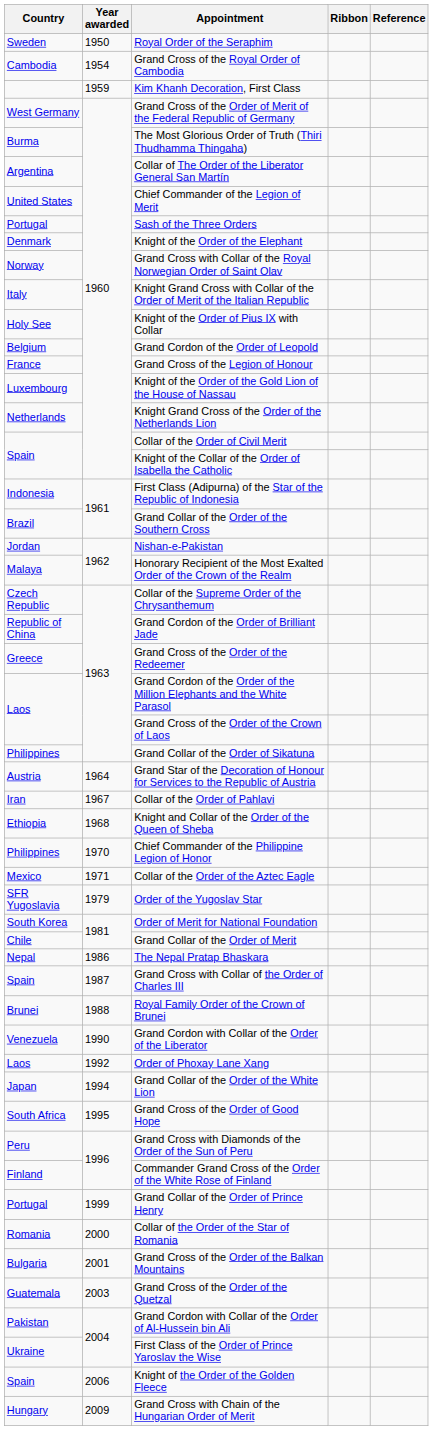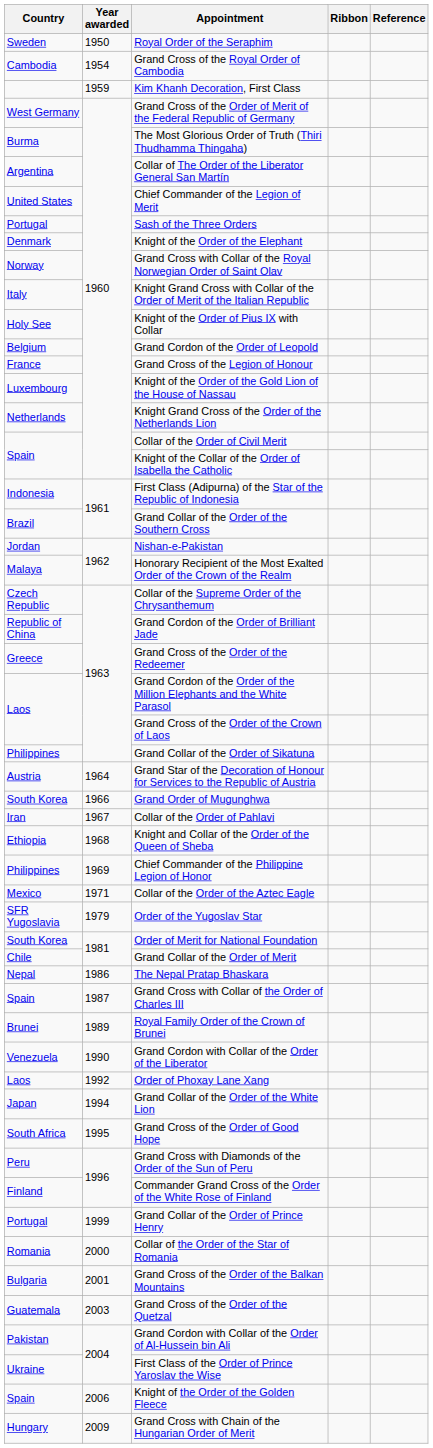 <table class="wikitable" width="100%">
 <tr>
 <th width="20%">Country</th>
 <th width="10%">Year awarded</th>
 <th width="60%">Appointment</th>
 <th width="5%">Ribbon</th>
 <th width="5%">Reference</th>
 </tr>
 <tr>
 <td> <a href='#'>Sweden</a></td>
 <td>1950</td>
 <td><a href='#'>Royal Order of the Seraphim</a></td>
 <td></td>
 <td></td>
 </tr>
 <tr>
 <td> <a href='#'>Cambodia</a></td>
 <td>1954</td>
 <td>Grand Cross of the <a href='#'>Royal Order of Cambodia</a></td>
 <td></td>
 <td></td>
 </tr>
 <tr>
 <td></td>
 <td>1959</td>
 <td><a href='#'>Kim Khanh Decoration</a>, First Class</td>
 <td></td>
 <td></td>
 </tr>
 <tr>
 <td> <a href='#'>West Germany</a></td>
 <td rowspan="15">1960</td>
 <td>Grand Cross of the <a href='#'>Order of Merit of the Federal Republic of Germany</a></td>
 <td></td>
 <td></td>
 </tr>
 <tr>
 <td> <a href='#'>Burma</a></td>
 <td>The Most Glorious Order of Truth (<a href='#'>Thiri Thudhamma Thingaha</a>)</td>
 <td></td>
 <td></td>
 </tr>
 <tr>
 <td> <a href='#'>Argentina</a></td>
 <td>Collar of <a href='#'>The Order of the Liberator General San Martín</a></td>
 <td></td>
 <td></td>
 </tr>
 <tr>
 <td> <a href='#'>United States</a></td>
 <td>Chief Commander of the <a href='#'>Legion of Merit</a></td>
 <td></td>
 <td></td>
 </tr>
 <tr>
 <td> <a href='#'>Portugal</a></td>
 <td><a href='#'>Sash of the Three Orders</a></td>
 <td></td>
 <td></td>
 </tr>
 <tr>
 <td> <a href='#'>Denmark</a></td>
 <td>Knight of the <a href='#'>Order of the Elephant</a></td>
 <td></td>
 <td></td>
 </tr>
 <tr>
 <td> <a href='#'>Norway</a></td>
 <td>Grand Cross with Collar of the <a href='#'>Royal Norwegian Order of Saint Olav</a></td>
 <td></td>
 <td></td>
 </tr>
 <tr>
 <td> <a href='#'>Italy</a></td>
 <td>Knight Grand Cross with Collar of the <a href='#'>Order of Merit of the Italian Republic</a></td>
 <td></td>
 <td></td>
 </tr>
 <tr>
 <td> <a href='#'>Holy See</a></td>
 <td>Knight of the <a href='#'>Order of Pius IX</a> with Collar</td>
 <td></td>
 <td></td>
 </tr>
 <tr>
 <td> <a href='#'>Belgium</a></td>
 <td>Grand Cordon of the <a href='#'>Order of Leopold</a></td>
 <td></td>
 <td></td>
 </tr>
 <tr>
 <td> <a href='#'>France</a></td>
 <td>Grand Cross of the <a href='#'>Legion of Honour</a></td>
 <td></td>
 <td></td>
 </tr>
 <tr>
 <td> <a href='#'>Luxembourg</a></td>
 <td>Knight of the <a href='#'>Order of the Gold Lion of the House of Nassau</a></td>
 <td></td>
 <td></td>
 </tr>
 <tr>
 <td> <a href='#'>Netherlands</a></td>
 <td>Knight Grand Cross of the <a href='#'>Order of the Netherlands Lion</a></td>
 <td></td>
 <td></td>
 </tr>
 <tr>
 <td rowspan="2"> <a href='#'>Spain</a></td>
 <td>Collar of the <a href='#'>Order of Civil Merit</a></td>
 <td></td>
 <td></td>
 </tr>
 <tr>
 <td>Knight of the Collar of the <a href='#'>Order of Isabella the Catholic</a></td>
 <td></td>
 <td></td>
 </tr>
 <tr>
 <td> <a href='#'>Indonesia</a></td>
 <td rowspan="2">1961</td>
 <td>First Class (Adipurna) of the <a href='#'>Star of the Republic of Indonesia</a></td>
 <td></td>
 <td></td>
 </tr>
 <tr>
 <td> <a href='#'>Brazil</a></td>
 <td>Grand Collar of the <a href='#'>Order of the Southern Cross</a></td>
 <td></td>
 <td></td>
 </tr>
 <tr>
 <td> <a href='#'>Jordan</a></td>
 <td rowspan="2">1962</td>
 <td><a href='#'>Nishan-e-Pakistan</a></td>
 <td></td>
 <td></td>
 </tr>
 <tr>
 <td> <a href='#'>Malaya</a></td>
 <td>Honorary Recipient of the Most Exalted <a href='#'>Order of the Crown of the Realm</a></td>
 <td></td>
 <td></td>
 </tr>
 <tr>
 <td> <a href='#'>Czech Republic</a></td>
 <td rowspan="6">1963</td>
 <td>Collar of the <a href='#'>Supreme Order of the Chrysanthemum</a></td>
 <td></td>
 <td></td>
 </tr>
 <tr>
 <td> <a href='#'>Republic of China</a></td>
 <td>Grand Cordon of the <a href='#'>Order of Brilliant Jade</a></td>
 <td></td>
 <td></td>
 </tr>
 <tr>
 <td> <a href='#'>Greece</a></td>
 <td>Grand Cross of the <a href='#'>Order of the Redeemer</a></td>
 <td></td>
 <td></td>
 </tr>
 <tr>
 <td rowspan="2"> <a href='#'>Laos</a></td>
 <td>Grand Cordon of the <a href='#'>Order of the Million Elephants and the White Parasol</a></td>
 <td></td>
 <td></td>
 </tr>
 <tr>
 <td>Grand Cross of the <a href='#'>Order of the Crown of Laos</a></td>
 <td></td>
 <td></td>
 </tr>
 <tr>
 <td> <a href='#'>Philippines</a></td>
 <td>Grand Collar of the <a href='#'>Order of Sikatuna</a></td>
 <td></td>
 <td></td>
 </tr>
 <tr>
 <td> <a href='#'>Austria</a></td>
 <td>1964</td>
 <td>Grand Star of the <a href='#'>Decoration of Honour for Services to the Republic of Austria</a></td>
 <td></td>
 <td></td>
 </tr>
 <tr>
+<td> <a href='#'>South Korea</a></td>
+<td>1966</td>
+<td><a href='#'>Grand Order of Mugunghwa</a></td>
+<td></td>
+<td></td>
+</tr>
+<tr>
 <td> <a href='#'>Iran</a></td>
 <td>1967</td>
 <td>Collar of the <a href='#'>Order of Pahlavi</a></td>
 <td></td>
 <td></td>
 </tr>
 <tr>
 <td> <a href='#'>Ethiopia</a></td>
 <td>1968</td>
 <td>Knight and Collar of the <a href='#'>Order of the Queen of Sheba</a></td>
 <td></td>
 <td></td>
 </tr>
 <tr>
 <td> <a href='#'>Philippines</a></td>
-<td>1970</td>
+<td>1969</td>
 <td>Chief Commander of the <a href='#'>Philippine Legion of Honor</a></td>
 <td></td>
 <td></td>
 </tr>
 <tr>
 <td> <a href='#'>Mexico</a></td>
 <td>1971</td>
 <td>Collar of the <a href='#'>Order of the Aztec Eagle</a></td>
 <td></td>
 <td></td>
 </tr>
 <tr>
 <td> <a href='#'>SFR Yugoslavia</a></td>
 <td>1979</td>
 <td><a href='#'>Order of the Yugoslav Star</a></td>
 <td></td>
 <td></td>
 </tr>
 <tr>
 <td> <a href='#'>South Korea</a></td>
 <td rowspan="2">1981</td>
 <td><a href='#'>Order of Merit for National Foundation</a></td>
 <td></td>
 <td></td>
 </tr>
 <tr>
 <td> <a href='#'>Chile</a></td>
 <td>Grand Collar of the <a href='#'>Order of Merit</a></td>
 <td></td>
 <td></td>
 </tr>
 <tr>
 <td> <a href='#'>Nepal</a></td>
 <td>1986</td>
 <td><a href='#'>The Nepal Pratap Bhaskara</a></td>
 <td></td>
 <td></td>
 </tr>
 <tr>
 <td> <a href='#'>Spain</a></td>
 <td>1987</td>
 <td>Grand Cross with Collar of <a href='#'>the Order of Charles III</a></td>
 <td></td>
 <td></td>
 </tr>
 <tr>
 <td> <a href='#'>Brunei</a></td>
-<td>1988</td>
+<td>1989</td>
 <td><a href='#'>Royal Family Order of the Crown of Brunei</a></td>
 <td></td>
 <td></td>
 </tr>
 <tr>
 <td> <a href='#'>Venezuela</a></td>
 <td>1990</td>
 <td>Grand Cordon with Collar of the <a href='#'>Order of the Liberator</a></td>
 <td></td>
 <td></td>
 </tr>
 <tr>
 <td> <a href='#'>Laos</a></td>
 <td>1992</td>
 <td><a href='#'>Order of Phoxay Lane Xang</a></td>
 <td></td>
 <td></td>
 </tr>
 <tr>
 <td> <a href='#'>Japan</a></td>
 <td>1994</td>
 <td>Grand Collar of the <a href='#'>Order of the White Lion</a></td>
 <td></td>
 <td></td>
 </tr>
 <tr>
 <td> <a href='#'>South Africa</a></td>
 <td>1995</td>
 <td>Grand Cross of the <a href='#'>Order of Good Hope</a></td>
 <td></td>
 <td></td>
 </tr>
 <tr>
 <td> <a href='#'>Peru</a></td>
 <td rowspan="2">1996</td>
 <td>Grand Cross with Diamonds of the <a href='#'>Order of the Sun of Peru</a></td>
 <td></td>
 <td></td>
 </tr>
 <tr>
 <td> <a href='#'>Finland</a></td>
 <td>Commander Grand Cross of the <a href='#'>Order of the White Rose of Finland</a></td>
 <td></td>
 <td></td>
 </tr>
 <tr>
 <td> <a href='#'>Portugal</a></td>
 <td>1999</td>
 <td>Grand Collar of the <a href='#'>Order of Prince Henry</a></td>
 <td></td>
 <td></td>
 </tr>
 <tr>
 <td> <a href='#'>Romania</a></td>
 <td>2000</td>
 <td>Collar of <a href='#'>the Order of the Star of Romania</a></td>
 <td></td>
 <td></td>
 </tr>
 <tr>
 <td> <a href='#'>Bulgaria</a></td>
 <td>2001</td>
 <td>Grand Cross of the <a href='#'>Order of the Balkan Mountains</a></td>
 <td></td>
 <td></td>
 </tr>
 <tr>
 <td> <a href='#'>Guatemala</a></td>
 <td>2003</td>
 <td>Grand Cross of the <a href='#'>Order of the Quetzal</a></td>
 <td></td>
 <td></td>
 </tr>
 <tr>
 <td> <a href='#'>Pakistan</a></td>
 <td rowspan="2">2004</td>
 <td>Grand Cordon with Collar of the <a href='#'>Order of Al-Hussein bin Ali</a></td>
 <td></td>
 <td></td>
 </tr>
 <tr>
 <td> <a href='#'>Ukraine</a></td>
 <td>First Class of the <a href='#'>Order of Prince Yaroslav the Wise</a></td>
 <td></td>
 <td></td>
 </tr>
 <tr>
 <td> <a href='#'>Spain</a></td>
 <td>2006</td>
 <td>Knight of <a href='#'>the Order of the Golden Fleece</a></td>
 <td></td>
 <td></td>
 </tr>
 <tr>
 <td> <a href='#'>Hungary</a></td>
 <td>2009</td>
 <td>Grand Cross with Chain of the <a href='#'>Hungarian Order of Merit</a></td>
 <td></td>
 <td></td>
 </tr>
 </table>
